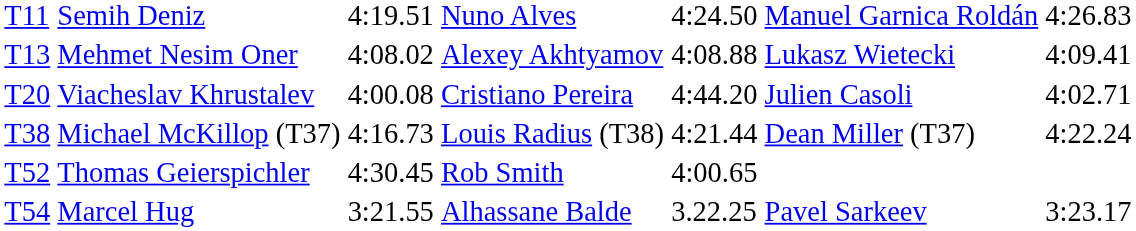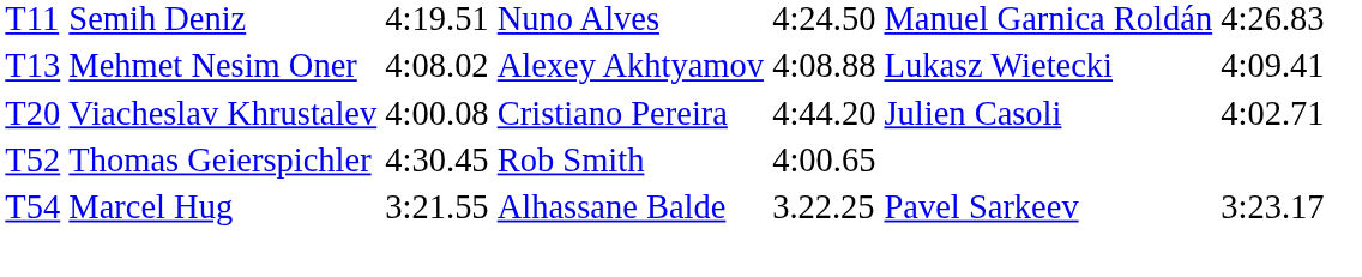 <table>
 <tr>
 <td><a href='#'>T11</a></td>
 <td><a href='#'>Semih Deniz</a><br></td>
 <td>4:19.51</td>
 <td><a href='#'>Nuno Alves</a><br></td>
 <td>4:24.50</td>
 <td><a href='#'>Manuel Garnica Roldán</a><br></td>
 <td>4:26.83</td>
 </tr>
 <tr>
 <td><a href='#'>T13</a></td>
 <td><a href='#'>Mehmet Nesim Oner</a><br></td>
 <td>4:08.02</td>
 <td><a href='#'>Alexey Akhtyamov</a><br></td>
 <td>4:08.88</td>
 <td><a href='#'>Lukasz Wietecki</a><br></td>
 <td>4:09.41</td>
 </tr>
 <tr>
 <td><a href='#'>T20</a></td>
 <td><a href='#'>Viacheslav Khrustalev</a><br></td>
 <td>4:00.08</td>
 <td><a href='#'>Cristiano Pereira</a><br></td>
 <td>4:44.20</td>
 <td><a href='#'>Julien Casoli</a><br></td>
 <td>4:02.71</td>
 </tr>
 <tr>
-<td><a href='#'>T38</a></td>
-<td><a href='#'>Michael McKillop</a> (T37)<br></td>
-<td>4:16.73</td>
-<td><a href='#'>Louis Radius</a> (T38)<br></td>
-<td>4:21.44</td>
-<td><a href='#'>Dean Miller</a> (T37)<br></td>
-<td>4:22.24</td>
-</tr>
-<tr>
 <td><a href='#'>T52</a></td>
 <td><a href='#'>Thomas Geierspichler</a><br></td>
 <td>4:30.45</td>
 <td><a href='#'>Rob Smith</a><br></td>
 <td>4:00.65</td>
 <td></td>
 <td></td>
 </tr>
 <tr>
 <td><a href='#'>T54</a></td>
 <td><a href='#'>Marcel Hug</a><br></td>
 <td>3:21.55</td>
 <td><a href='#'>Alhassane Balde</a><br></td>
 <td>3.22.25</td>
 <td><a href='#'>Pavel Sarkeev</a><br></td>
 <td>3:23.17</td>
 </tr>
 </table>
